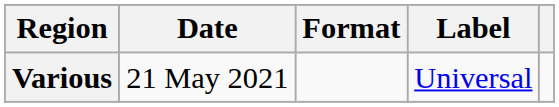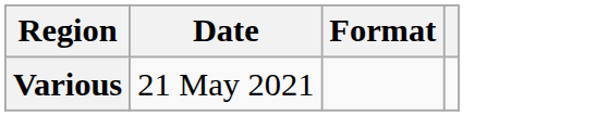 <table class="wikitable plainrowheaders">
 <tr>
 <th scope="col">Region</th>
 <th scope="col">Date</th>
 <th scope="col">Format</th>
-<th scope="col">Label</th>
 <th scope="col"></th>
 </tr>
 <tr>
 <th scope="row">Various</th>
 <td>21 May 2021</td>
 <td></td>
-<td><a href='#'>Universal</a></td>
 <td></td>
 </tr>
 </table>
